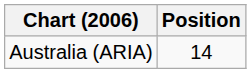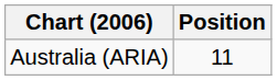 <table class="wikitable">
 <tr>
 <th>Chart (2006)</th>
 <th>Position</th>
 </tr>
 <tr>
 <td>Australia (ARIA)</td>
-<td align="center">14</td>
+<td align="center">11</td>
 </tr>
 </table>
